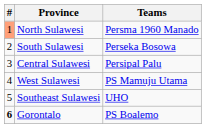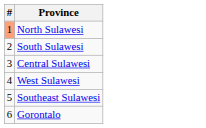 <table class="wikitable">
 <tr>
 <th>#</th>
 <th>Province</th>
-<th>Teams</th>
 </tr>
 <tr>
 <td style="background: lightsalmon;">1</td>
 <td> <a href='#'>North Sulawesi</a></td>
-<td><a href='#'>Persma 1960 Manado</a></td>
 </tr>
 <tr>
 <td>2</td>
 <td> <a href='#'>South Sulawesi</a></td>
-<td><a href='#'>Perseka Bosowa</a></td>
 </tr>
 <tr>
 <td>3</td>
 <td> <a href='#'>Central Sulawesi</a></td>
-<td><a href='#'>Persipal Palu</a></td>
 </tr>
 <tr>
 <td>4</td>
 <td> <a href='#'>West Sulawesi</a></td>
-<td><a href='#'>PS Mamuju Utama</a></td>
 </tr>
 <tr>
 <td>5</td>
 <td> <a href='#'>Southeast Sulawesi</a></td>
-<td><a href='#'>UHO</a></td>
 </tr>
 <tr>
-<td><strong>6</strong></td>
+<td>6</td>
 <td> <a href='#'>Gorontalo</a></td>
-<td><a href='#'>PS Boalemo</a></td>
 </tr>
 </table>
